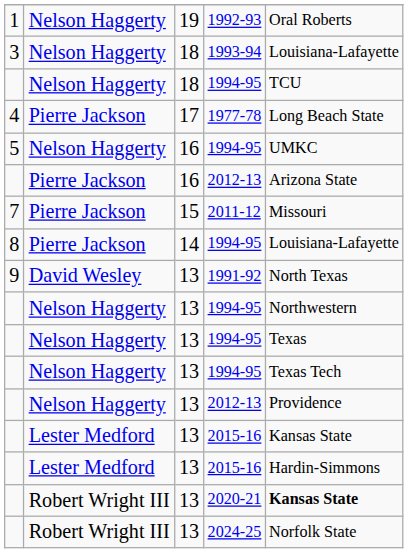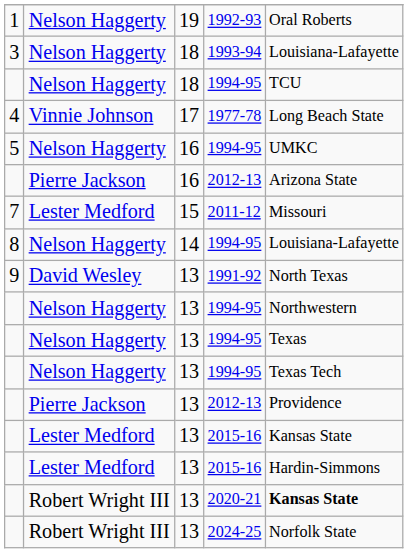 <table class="wikitable">
 <tr>
 </tr>
 <tr>
 <td>1</td>
 <td><a href='#'>Nelson Haggerty</a></td>
 <td>19</td>
 <td style="font-size:80%;"><a href='#'>1992-93</a></td>
 <td style="font-size:80%;">Oral Roberts</td>
 </tr>
 <tr>
 <td>3</td>
 <td><a href='#'>Nelson Haggerty</a></td>
 <td>18</td>
 <td style="font-size:80%;"><a href='#'>1993-94</a></td>
 <td style="font-size:80%;">Louisiana-Lafayette</td>
 </tr>
 <tr>
 <td></td>
 <td><a href='#'>Nelson Haggerty</a></td>
 <td>18</td>
 <td style="font-size:80%;"><a href='#'>1994-95</a></td>
 <td style="font-size:80%;">TCU</td>
 </tr>
 <tr>
 <td>4</td>
-<td><a href='#'>Pierre Jackson</a></td>
+<td><a href='#'>Vinnie Johnson</a></td>
 <td>17</td>
 <td style="font-size:80%;"><a href='#'>1977-78</a></td>
 <td style="font-size:80%;">Long Beach State</td>
 </tr>
 <tr>
 <td>5</td>
 <td><a href='#'>Nelson Haggerty</a></td>
 <td>16</td>
 <td style="font-size:80%;"><a href='#'>1994-95</a></td>
 <td style="font-size:80%;">UMKC</td>
 </tr>
 <tr>
 <td></td>
 <td><a href='#'>Pierre Jackson</a></td>
 <td>16</td>
 <td style="font-size:80%;"><a href='#'>2012-13</a></td>
 <td style="font-size:80%;">Arizona State</td>
 </tr>
 <tr>
 <td>7</td>
-<td><a href='#'>Pierre Jackson</a></td>
+<td><a href='#'>Lester Medford</a></td>
 <td>15</td>
 <td style="font-size:80%;"><a href='#'>2011-12</a></td>
 <td style="font-size:80%;">Missouri</td>
 </tr>
 <tr>
 <td>8</td>
-<td><a href='#'>Pierre Jackson</a></td>
+<td><a href='#'>Nelson Haggerty</a></td>
 <td>14</td>
 <td style="font-size:80%;"><a href='#'>1994-95</a></td>
 <td style="font-size:80%;">Louisiana-Lafayette</td>
 </tr>
 <tr>
 <td>9</td>
 <td><a href='#'>David Wesley</a></td>
 <td>13</td>
 <td style="font-size:80%;"><a href='#'>1991-92</a></td>
 <td style="font-size:80%;">North Texas</td>
 </tr>
 <tr>
 <td></td>
 <td><a href='#'>Nelson Haggerty</a></td>
 <td>13</td>
 <td style="font-size:80%;"><a href='#'>1994-95</a></td>
 <td style="font-size:80%;">Northwestern</td>
 </tr>
 <tr>
 <td></td>
 <td><a href='#'>Nelson Haggerty</a></td>
 <td>13</td>
 <td style="font-size:80%;"><a href='#'>1994-95</a></td>
 <td style="font-size:80%;">Texas</td>
 </tr>
 <tr>
 <td></td>
 <td><a href='#'>Nelson Haggerty</a></td>
 <td>13</td>
 <td style="font-size:80%;"><a href='#'>1994-95</a></td>
 <td style="font-size:80%;">Texas Tech</td>
 </tr>
 <tr>
 <td></td>
-<td><a href='#'>Nelson Haggerty</a></td>
+<td><a href='#'>Pierre Jackson</a></td>
 <td>13</td>
 <td style="font-size:80%;"><a href='#'>2012-13</a></td>
 <td style="font-size:80%;">Providence</td>
 </tr>
 <tr>
 <td></td>
 <td><a href='#'>Lester Medford</a></td>
 <td>13</td>
 <td style="font-size:80%;"><a href='#'>2015-16</a></td>
 <td style="font-size:80%;">Kansas State</td>
 </tr>
 <tr>
 <td></td>
 <td><a href='#'>Lester Medford</a></td>
 <td>13</td>
 <td style="font-size:80%;"><a href='#'>2015-16</a></td>
 <td style="font-size:80%;">Hardin-Simmons</td>
 </tr>
 <tr>
 <td></td>
 <td>Robert Wright III</td>
 <td>13</td>
 <td style="font-size:80%;"><a href='#'>2020-21</a></td>
 <td style="font-size:80%;"><strong>Kansas State</strong></td>
 </tr>
 <tr>
 <td></td>
 <td>Robert Wright III</td>
 <td>13</td>
 <td style="font-size:80%;"><a href='#'>2024-25</a></td>
 <td style="font-size:80%;">Norfolk State</td>
 </tr>
 </table>
